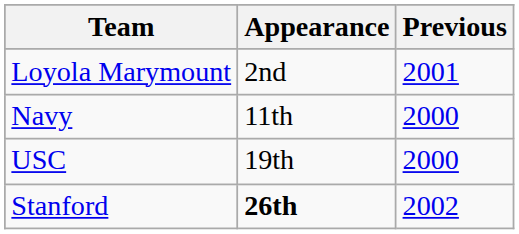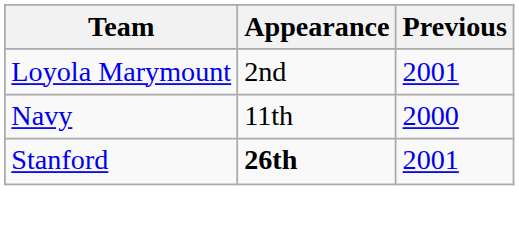 <table class="wikitable sortable">
 <tr>
 <th>Team</th>
 <th>Appearance</th>
 <th>Previous</th>
 </tr>
 <tr>
 <td><a href='#'>Loyola Marymount</a></td>
 <td>2nd</td>
 <td><a href='#'>2001</a></td>
 </tr>
 <tr>
 <td><a href='#'>Navy</a></td>
 <td>11th</td>
 <td><a href='#'>2000</a></td>
 </tr>
 <tr>
-<td><a href='#'>USC</a></td>
-<td>19th</td>
-<td><a href='#'>2000</a></td>
-</tr>
-<tr>
 <td><a href='#'>Stanford</a></td>
 <td><strong>26th</strong></td>
-<td><a href='#'>2002</a></td>
+<td><a href='#'>2001</a></td>
 </tr>
 </table>
